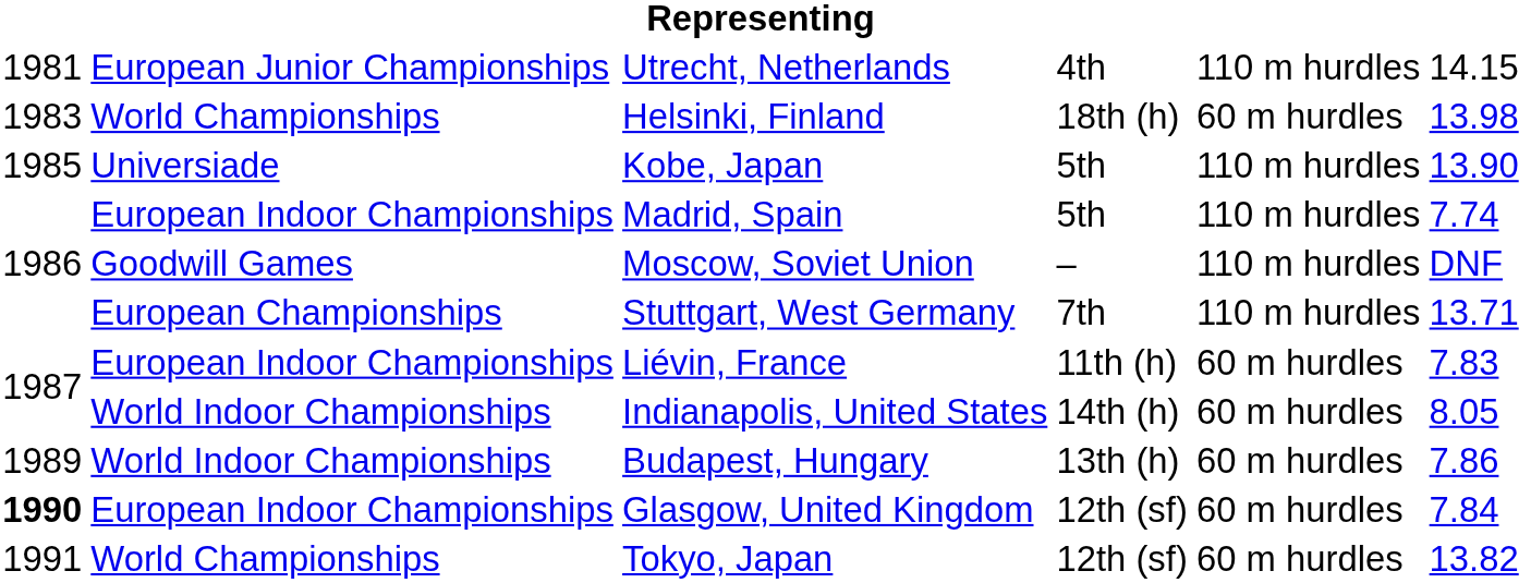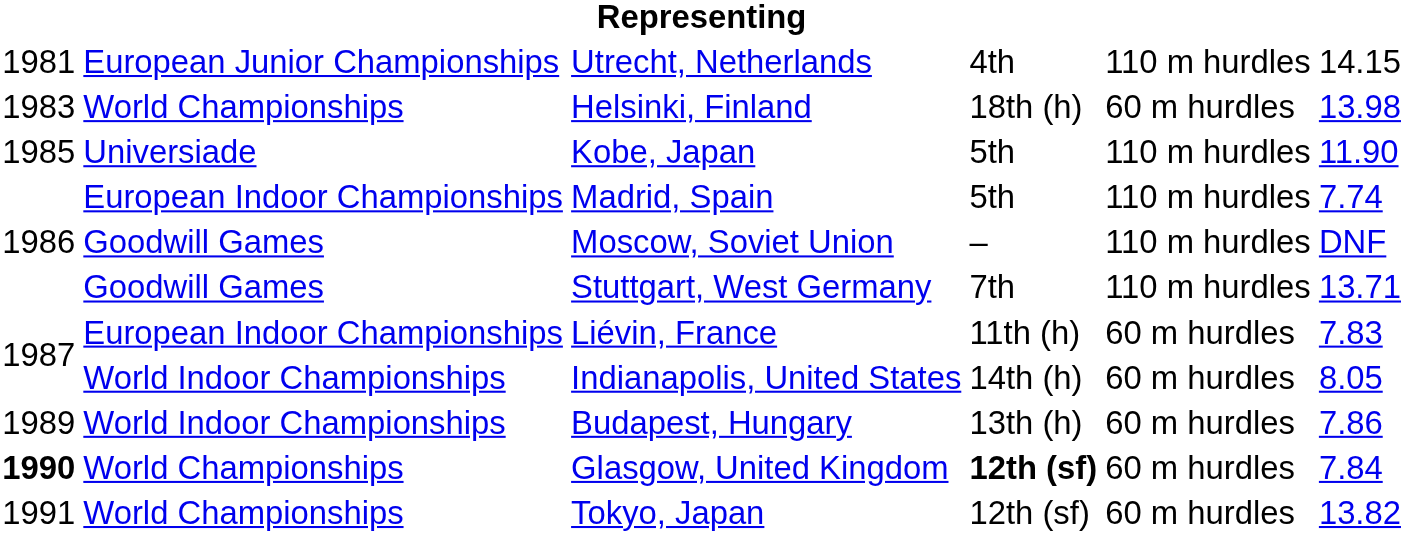 <table>
 <tr>
 <th colspan="6">Representing </th>
 </tr>
 <tr>
 <td>1981</td>
 <td><a href='#'>European Junior Championships</a></td>
 <td><a href='#'>Utrecht, Netherlands</a></td>
 <td>4th</td>
 <td>110 m hurdles</td>
 <td>14.15</td>
 </tr>
 <tr>
 <td>1983</td>
 <td><a href='#'>World Championships</a></td>
 <td><a href='#'>Helsinki, Finland</a></td>
 <td>18th (h)</td>
 <td>60 m hurdles</td>
 <td><a href='#'>13.98</a></td>
 </tr>
 <tr>
 <td>1985</td>
 <td><a href='#'>Universiade</a></td>
 <td><a href='#'>Kobe, Japan</a></td>
 <td>5th</td>
 <td>110 m hurdles</td>
-<td><a href='#'>13.90</a></td>
+<td><a href='#'>11.90</a></td>
 </tr>
 <tr>
 <td rowspan=3>1986</td>
 <td><a href='#'>European Indoor Championships</a></td>
 <td><a href='#'>Madrid, Spain</a></td>
 <td>5th</td>
 <td>110 m hurdles</td>
 <td><a href='#'>7.74</a></td>
 </tr>
 <tr>
 <td><a href='#'>Goodwill Games</a></td>
 <td><a href='#'>Moscow, Soviet Union</a></td>
 <td>–</td>
 <td>110 m hurdles</td>
 <td><a href='#'>DNF</a></td>
 </tr>
 <tr>
-<td><a href='#'>European Championships</a></td>
+<td><a href='#'>Goodwill Games</a></td>
 <td><a href='#'>Stuttgart, West Germany</a></td>
 <td>7th</td>
 <td>110 m hurdles</td>
 <td><a href='#'>13.71</a></td>
 </tr>
 <tr>
 <td rowspan=2>1987</td>
 <td><a href='#'>European Indoor Championships</a></td>
 <td><a href='#'>Liévin, France</a></td>
 <td>11th (h)</td>
 <td>60 m hurdles</td>
 <td><a href='#'>7.83</a></td>
 </tr>
 <tr>
 <td><a href='#'>World Indoor Championships</a></td>
 <td><a href='#'>Indianapolis, United States</a></td>
 <td>14th (h)</td>
 <td>60 m hurdles</td>
 <td><a href='#'>8.05</a></td>
 </tr>
 <tr>
 <td>1989</td>
 <td><a href='#'>World Indoor Championships</a></td>
 <td><a href='#'>Budapest, Hungary</a></td>
 <td>13th (h)</td>
 <td>60 m hurdles</td>
 <td><a href='#'>7.86</a></td>
 </tr>
 <tr>
 <td><strong>1990</strong></td>
-<td><a href='#'>European Indoor Championships</a></td>
+<td><a href='#'>World Championships</a></td>
 <td><a href='#'>Glasgow, United Kingdom</a></td>
-<td>12th (sf)</td>
+<td><strong>12th (sf)</strong></td>
 <td>60 m hurdles</td>
 <td><a href='#'>7.84</a></td>
 </tr>
 <tr>
 <td>1991</td>
 <td><a href='#'>World Championships</a></td>
 <td><a href='#'>Tokyo, Japan</a></td>
 <td>12th (sf)</td>
 <td>60 m hurdles</td>
 <td><a href='#'>13.82</a></td>
 </tr>
 </table>
